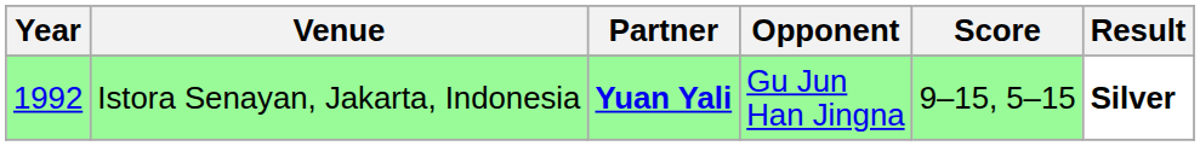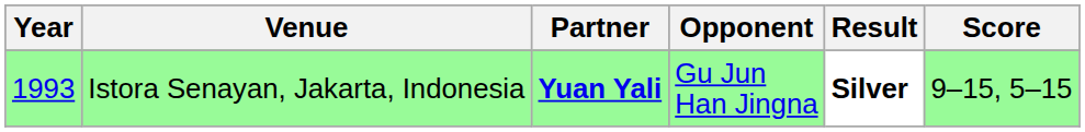 <table class="sortable wikitable" style="font-size: 90%;">
 <tr>
 <th>Year</th>
 <th>Venue</th>
 <th>Partner</th>
 <th>Opponent</th>
+<th>Result</th>
 <th>Score</th>
-<th>Result</th>
 </tr>
 <tr style="background:#98FB98">
-<td align="center"><a href='#'>1992</a></td>
+<td align="center"><a href='#'>1993</a></td>
 <td align="left">Istora Senayan, Jakarta, Indonesia</td>
 <td align="left"><strong> <a href='#'>Yuan Yali</a></strong></td>
 <td align="left"> <a href='#'>Gu Jun</a> <br>  <a href='#'>Han Jingna</a></td>
+<td style="text-align:left; background:white"> <strong>Silver</strong></td>
 <td align="left">9–15, 5–15</td>
-<td style="text-align:left; background:white"> <strong>Silver</strong></td>
 </tr>
 </table>
